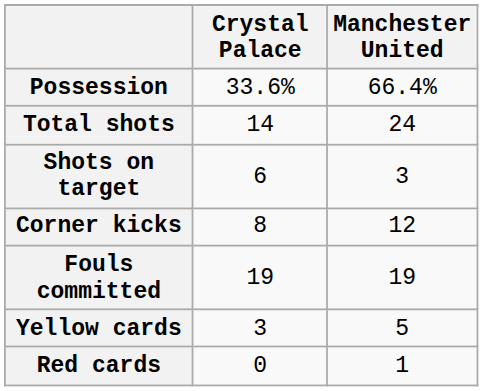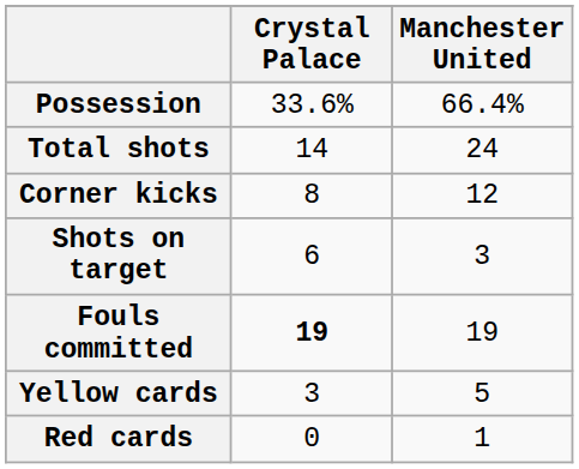 <table class="wikitable plainrowheaders" style="text-align: center">
 <tr>
 </tr>
 <tr>
 <th scope=col width=100></th>
 <th scope=col width=70>Crystal Palace</th>
 <th scope=col width=70>Manchester United</th>
 </tr>
 <tr>
 <th scope=row>Possession</th>
 <td>33.6%</td>
 <td>66.4%</td>
 </tr>
 <tr>
 <th scope=row>Total shots</th>
 <td>14</td>
 <td>24</td>
 </tr>
 <tr>
+<th scope=row>Corner kicks</th>
+<td>8</td>
+<td>12</td>
+</tr>
+<tr>
 <th scope=row>Shots on target</th>
 <td>6</td>
 <td>3</td>
 </tr>
 <tr>
-<th scope=row>Corner kicks</th>
-<td>8</td>
-<td>12</td>
-</tr>
-<tr>
 <th scope=row>Fouls committed</th>
-<td>19</td>
+<td><strong>19</strong></td>
 <td>19</td>
 </tr>
 <tr>
 <th scope=row>Yellow cards</th>
 <td>3</td>
 <td>5</td>
 </tr>
 <tr>
 <th scope=row>Red cards</th>
 <td>0</td>
 <td>1</td>
 </tr>
 </table>
